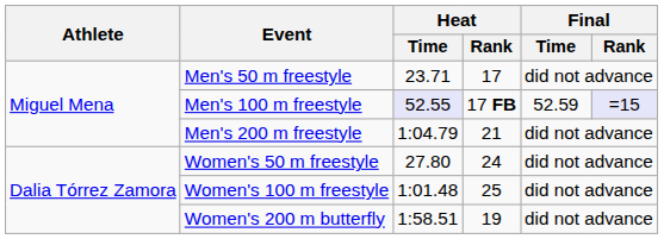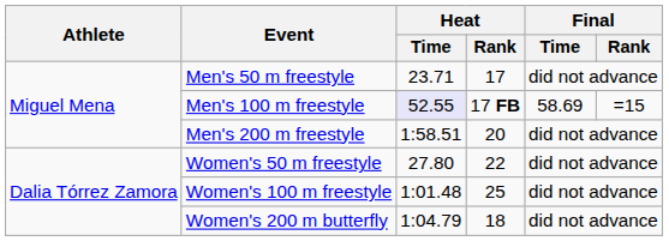 <table class=wikitable style="font-size:90%">
 <tr>
 <th rowspan="2">Athlete</th>
 <th rowspan="2">Event</th>
 <th colspan="2">Heat</th>
 <th colspan="2">Final</th>
 </tr>
 <tr style="font-size:95%">
 <th>Time</th>
 <th>Rank</th>
 <th>Time</th>
 <th>Rank</th>
 </tr>
 <tr align=center>
 <td align=left rowspan="3"><a href='#'>Miguel Mena</a></td>
 <td align=left><a href='#'>Men's 50 m freestyle</a></td>
 <td>23.71</td>
 <td>17</td>
 <td colspan=2>did not advance</td>
 </tr>
 <tr align=center>
 <td align=left><a href='#'>Men's 100 m freestyle</a></td>
 <td style="background: lavender;">52.55</td>
 <td>17 <strong>FB</strong></td>
-<td>52.59</td>
-<td style="background: lavender;">=15</td>
+<td>58.69</td>
+<td>=15</td>
 </tr>
 <tr align=center>
 <td align=left><a href='#'>Men's 200 m freestyle</a></td>
-<td>1:04.79</td>
-<td>21</td>
+<td>1:58.51</td>
+<td>20</td>
 <td colspan=2>did not advance</td>
 </tr>
 <tr align=center>
 <td align=left rowspan="3"><a href='#'>Dalia Tórrez Zamora</a></td>
 <td align=left><a href='#'>Women's 50 m freestyle</a></td>
 <td>27.80</td>
-<td>24</td>
+<td>22</td>
 <td colspan=2>did not advance</td>
 </tr>
 <tr align=center>
 <td align=left><a href='#'>Women's 100 m freestyle</a></td>
 <td>1:01.48</td>
 <td>25</td>
 <td colspan=2>did not advance</td>
 </tr>
 <tr align=center>
 <td align=left><a href='#'>Women's 200 m butterfly</a></td>
-<td>1:58.51</td>
-<td>19</td>
+<td>1:04.79</td>
+<td>18</td>
 <td colspan=2>did not advance</td>
 </tr>
 </table>
